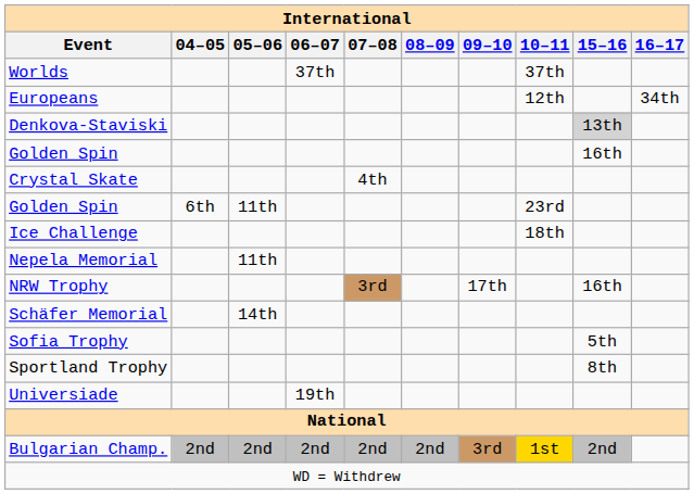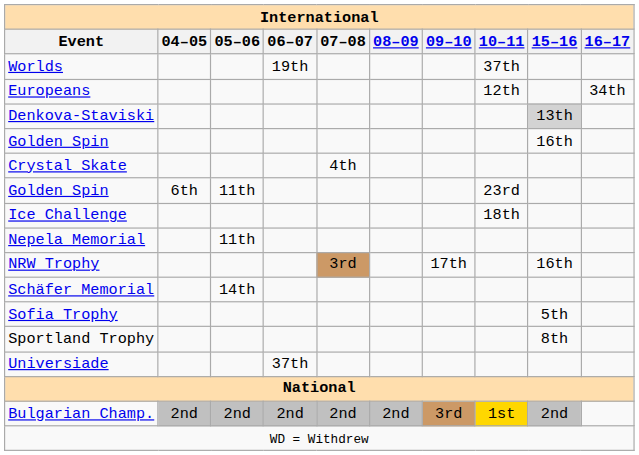 <table class="wikitable" style="text-align:center">
 <tr>
 <th style="background-color: #ffdead; " colspan=10 align=center>International</th>
 </tr>
 <tr>
 <th>Event</th>
 <th>04–05</th>
 <th>05–06</th>
 <th>06–07</th>
 <th>07–08</th>
 <th><a href='#'>08–09</a></th>
 <th><a href='#'>09–10</a></th>
 <th><a href='#'>10–11</a></th>
 <th><a href='#'>15–16</a></th>
 <th><a href='#'>16–17</a></th>
 </tr>
 <tr>
 <td align=left><a href='#'>Worlds</a></td>
 <td></td>
 <td></td>
-<td>37th</td>
+<td>19th</td>
 <td></td>
 <td></td>
 <td></td>
 <td>37th</td>
 <td></td>
 <td></td>
 </tr>
 <tr>
 <td align=left><a href='#'>Europeans</a></td>
 <td></td>
 <td></td>
 <td></td>
 <td></td>
 <td></td>
 <td></td>
 <td>12th</td>
 <td></td>
 <td>34th</td>
 </tr>
 <tr>
 <td align=left> <a href='#'>Denkova-Staviski</a></td>
 <td></td>
 <td></td>
 <td></td>
 <td></td>
 <td></td>
 <td></td>
 <td></td>
 <td style="background: lightgrey;">13th</td>
 <td></td>
 </tr>
 <tr>
 <td align=left> <a href='#'>Golden Spin</a></td>
 <td></td>
 <td></td>
 <td></td>
 <td></td>
 <td></td>
 <td></td>
 <td></td>
 <td>16th</td>
 <td></td>
 </tr>
 <tr>
 <td align=left><a href='#'>Crystal Skate</a></td>
 <td></td>
 <td></td>
 <td></td>
 <td>4th</td>
 <td></td>
 <td></td>
 <td></td>
 <td></td>
 <td></td>
 </tr>
 <tr>
 <td align=left><a href='#'>Golden Spin</a></td>
 <td>6th</td>
 <td>11th</td>
 <td></td>
 <td></td>
 <td></td>
 <td></td>
 <td>23rd</td>
 <td></td>
 <td></td>
 </tr>
 <tr>
 <td align=left><a href='#'>Ice Challenge</a></td>
 <td></td>
 <td></td>
 <td></td>
 <td></td>
 <td></td>
 <td></td>
 <td>18th</td>
 <td></td>
 <td></td>
 </tr>
 <tr>
 <td align=left><a href='#'>Nepela Memorial</a></td>
 <td></td>
 <td>11th</td>
 <td></td>
 <td></td>
 <td></td>
 <td></td>
 <td></td>
 <td></td>
 <td></td>
 </tr>
 <tr>
 <td align=left><a href='#'>NRW Trophy</a></td>
 <td></td>
 <td></td>
 <td></td>
 <td bgcolor=cc9966>3rd</td>
 <td></td>
 <td>17th</td>
 <td></td>
 <td>16th</td>
 <td></td>
 </tr>
 <tr>
 <td align=left><a href='#'>Schäfer Memorial</a></td>
 <td></td>
 <td>14th</td>
 <td></td>
 <td></td>
 <td></td>
 <td></td>
 <td></td>
 <td></td>
 <td></td>
 </tr>
 <tr>
 <td align=left><a href='#'>Sofia Trophy</a></td>
 <td></td>
 <td></td>
 <td></td>
 <td></td>
 <td></td>
 <td></td>
 <td></td>
 <td>5th</td>
 <td></td>
 </tr>
 <tr>
 <td align=left>Sportland Trophy</td>
 <td></td>
 <td></td>
 <td></td>
 <td></td>
 <td></td>
 <td></td>
 <td></td>
 <td>8th</td>
 <td></td>
 </tr>
 <tr>
 <td align=left><a href='#'>Universiade</a></td>
 <td></td>
 <td></td>
-<td>19th</td>
+<td>37th</td>
 <td></td>
 <td></td>
 <td></td>
 <td></td>
 <td></td>
 <td></td>
 </tr>
 <tr>
 <th style="background-color: #ffdead; " colspan=10 align=center>National</th>
 </tr>
 <tr>
 <td align=left><a href='#'>Bulgarian Champ.</a></td>
 <td bgcolor=silver>2nd</td>
 <td bgcolor=silver>2nd</td>
 <td bgcolor=silver>2nd</td>
 <td bgcolor=silver>2nd</td>
 <td bgcolor=silver>2nd</td>
 <td bgcolor=cc9966>3rd</td>
 <td bgcolor=gold>1st</td>
 <td bgcolor=silver>2nd</td>
 <td></td>
 </tr>
 <tr>
 <td colspan=10 align=center><small> WD = Withdrew </small></td>
 </tr>
 </table>
